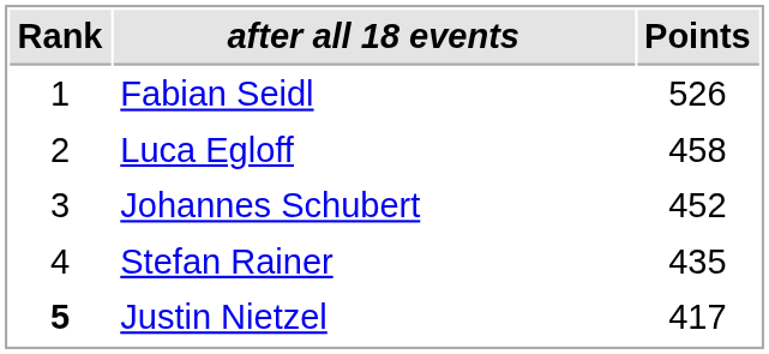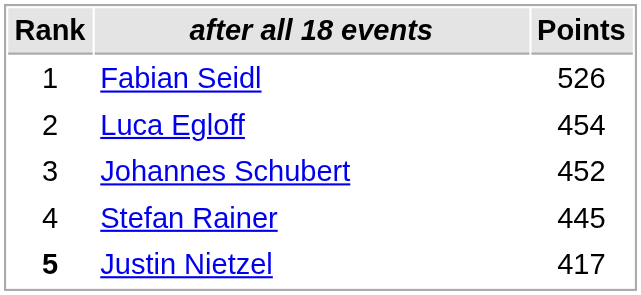 <table cellspacing="1" cellpadding="3" style="border:1px solid #AAAAAA;font-size:86%">
 <tr bgcolor="#E4E4E4">
 <th style="border-bottom:1px solid #AAAAAA" width=10>Rank</th>
 <th style="border-bottom:1px solid #AAAAAA" width=200><em>after all 18 events</em></th>
 <th style="border-bottom:1px solid #AAAAAA" width=20>Points</th>
 </tr>
 <tr>
 <td align=center>1</td>
 <td> <a href='#'>Fabian Seidl</a></td>
 <td align=center>526</td>
 </tr>
 <tr>
 <td align=center>2</td>
 <td> <a href='#'>Luca Egloff</a></td>
-<td align=center>458</td>
+<td align=center>454</td>
 </tr>
 <tr>
 <td align=center>3</td>
 <td> <a href='#'>Johannes Schubert</a></td>
 <td align=center>452</td>
 </tr>
 <tr>
 <td align=center>4</td>
 <td> <a href='#'>Stefan Rainer</a></td>
-<td align=center>435</td>
+<td align=center>445</td>
 </tr>
 <tr>
 <td align=center><strong>5</strong></td>
 <td> <a href='#'>Justin Nietzel</a></td>
 <td align=center>417</td>
 </tr>
 </table>
